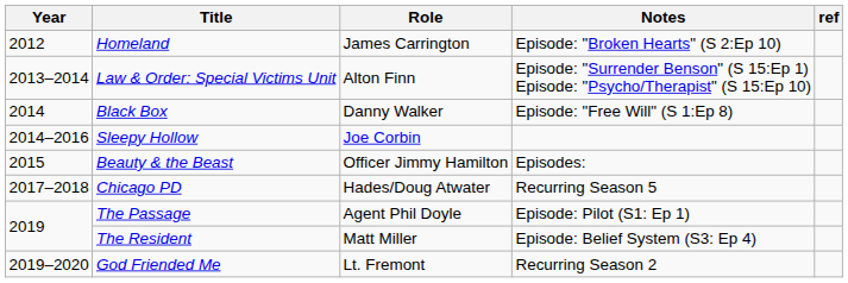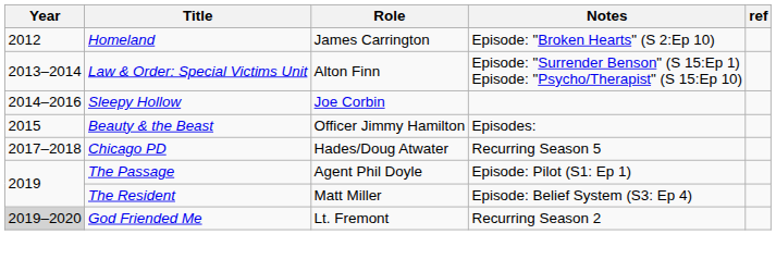 <table class="wikitable sortable">
 <tr>
 <th>Year</th>
 <th>Title</th>
 <th>Role</th>
 <th>Notes</th>
 <th>ref</th>
 </tr>
 <tr>
 <td>2012</td>
 <td><em><a href='#'>Homeland</a></em></td>
 <td>James Carrington</td>
 <td>Episode: "<a href='#'>Broken Hearts</a>" (S 2:Ep 10)</td>
 <td></td>
 </tr>
 <tr>
 <td>2013–2014</td>
 <td><em><a href='#'>Law & Order: Special Victims Unit</a></em></td>
 <td>Alton Finn</td>
 <td>Episode: "<a href='#'>Surrender Benson</a>" (S 15:Ep 1)<br>Episode: "<a href='#'>Psycho/Therapist</a>" (S 15:Ep 10)</td>
-<td></td>
-</tr>
-<tr>
-<td>2014</td>
-<td><em><a href='#'>Black Box</a></em></td>
-<td>Danny Walker</td>
-<td>Episode: "Free Will" (S 1:Ep 8)</td>
 <td></td>
 </tr>
 <tr>
 <td>2014–2016</td>
 <td><em><a href='#'>Sleepy Hollow</a></em></td>
 <td><a href='#'>Joe Corbin</a></td>
 <td></td>
 <td></td>
 </tr>
 <tr>
 <td>2015</td>
 <td><em><a href='#'>Beauty & the Beast</a></em></td>
 <td>Officer Jimmy Hamilton</td>
 <td>Episodes: </td>
 <td></td>
 </tr>
 <tr>
 <td>2017–2018</td>
 <td><em><a href='#'>Chicago PD</a></em></td>
 <td>Hades/Doug Atwater</td>
 <td>Recurring Season 5</td>
 <td></td>
 </tr>
 <tr>
 <td rowspan=2>2019</td>
 <td><em><a href='#'>The Passage</a></em></td>
 <td>Agent Phil Doyle</td>
 <td>Episode: Pilot (S1: Ep 1)</td>
 <td></td>
 </tr>
 <tr>
 <td><em><a href='#'>The Resident</a></em></td>
 <td>Matt Miller</td>
 <td>Episode: Belief System (S3: Ep 4)</td>
 <td></td>
 </tr>
 <tr>
-<td>2019–2020</td>
+<td style="background: lightgrey;">2019–2020</td>
 <td><em><a href='#'>God Friended Me</a></em></td>
 <td>Lt. Fremont</td>
 <td>Recurring Season 2</td>
 <td></td>
 </tr>
 </table>
